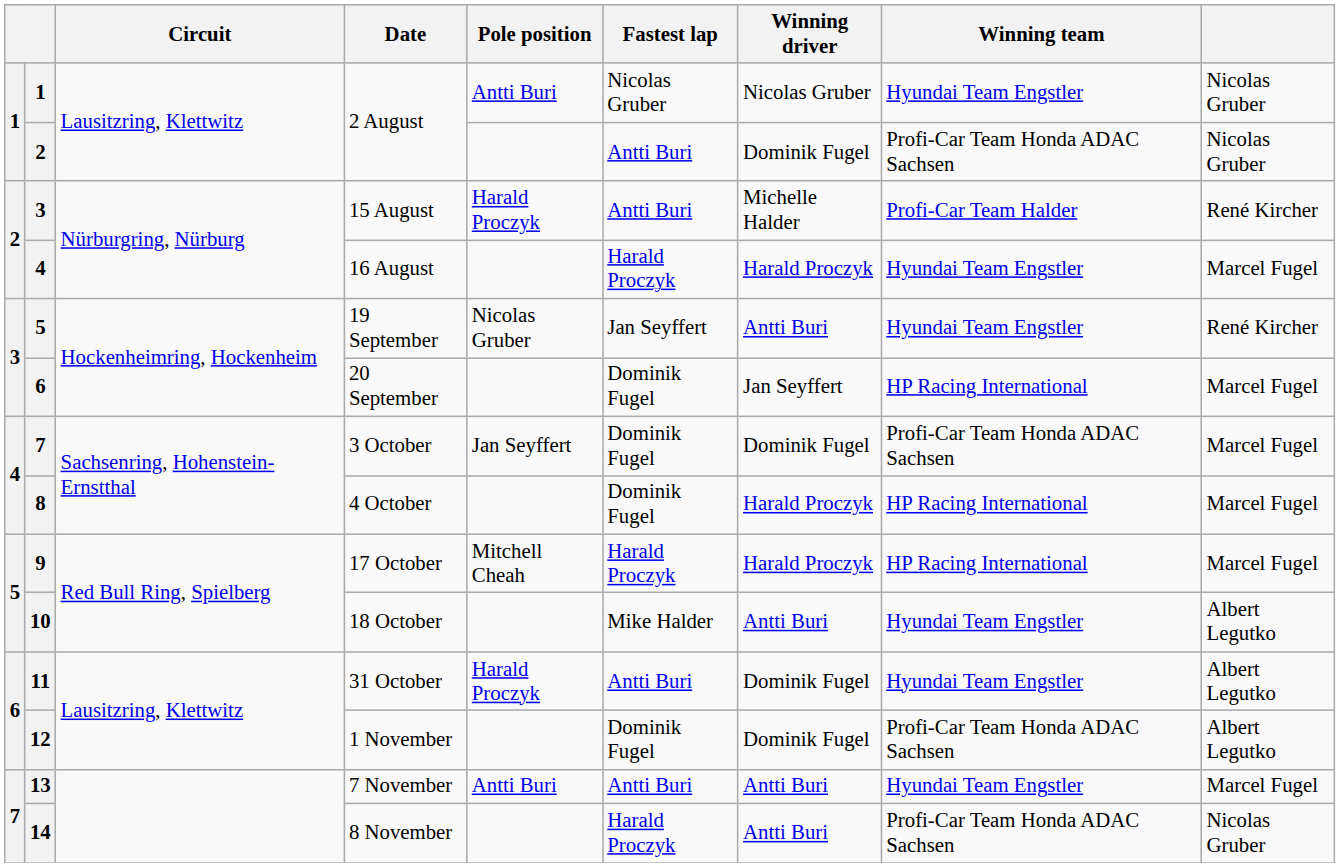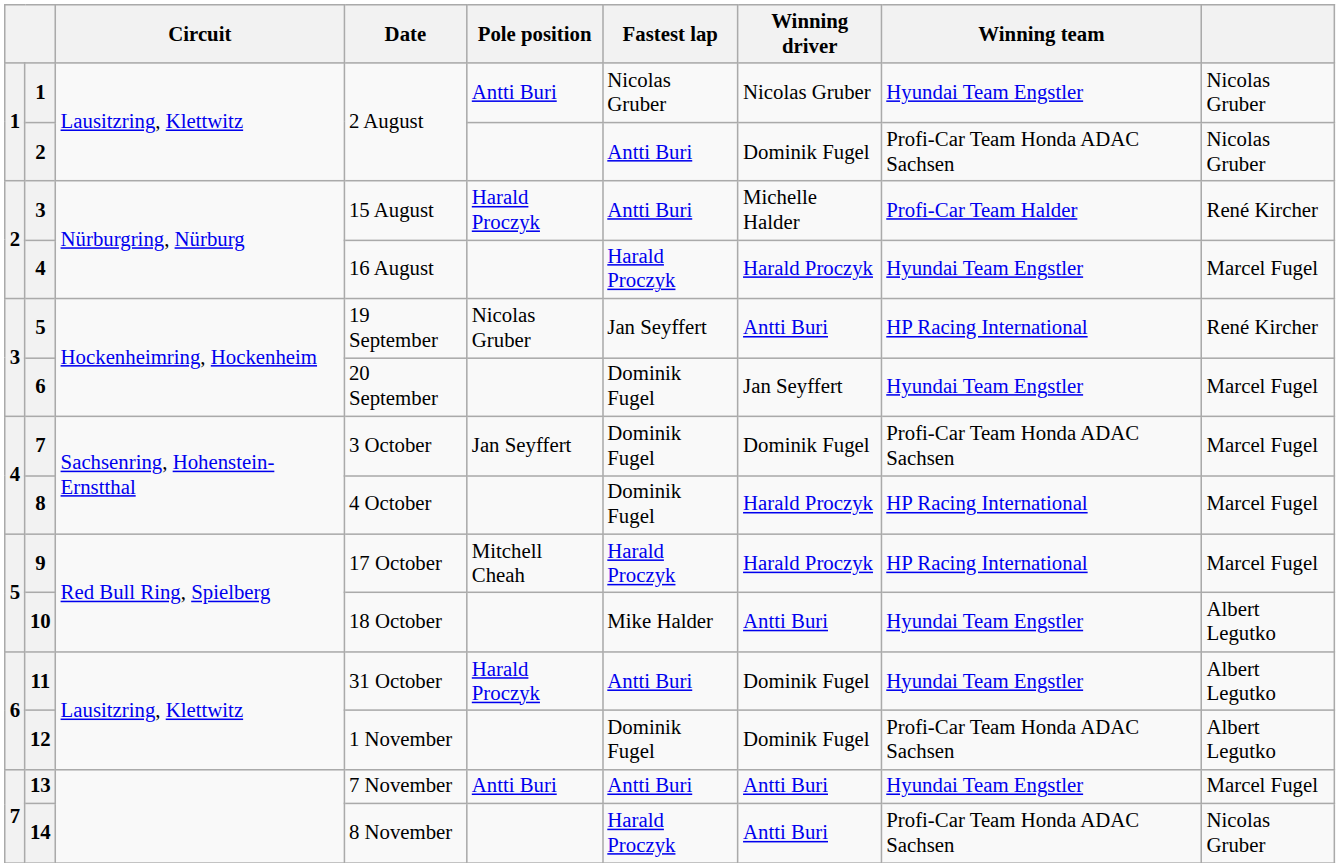 <table class="wikitable" style="font-size: 85%">
 <tr>
 <th colspan="2"></th>
 <th>Circuit</th>
 <th>Date</th>
 <th>Pole position</th>
 <th>Fastest lap</th>
 <th>Winning driver</th>
 <th>Winning team</th>
 <th></th>
 </tr>
 <tr>
 <th rowspan="2">1</th>
 <th>1</th>
 <td rowspan="2"> <a href='#'>Lausitzring</a>, <a href='#'>Klettwitz</a></td>
 <td rowspan="2">2 August</td>
 <td> <a href='#'>Antti Buri</a></td>
 <td> Nicolas Gruber</td>
 <td> Nicolas Gruber</td>
 <td> <a href='#'>Hyundai Team Engstler</a></td>
 <td> Nicolas Gruber</td>
 </tr>
 <tr>
 <th>2</th>
 <td></td>
 <td> <a href='#'>Antti Buri</a></td>
 <td> Dominik Fugel</td>
 <td> Profi-Car Team Honda ADAC Sachsen</td>
 <td> Nicolas Gruber</td>
 </tr>
 <tr>
 <th rowspan="2">2</th>
 <th>3</th>
 <td rowspan="2"> <a href='#'>Nürburgring</a>, <a href='#'>Nürburg</a></td>
 <td>15 August</td>
 <td> <a href='#'>Harald Proczyk</a></td>
 <td> <a href='#'>Antti Buri</a></td>
 <td> Michelle Halder</td>
 <td> <a href='#'>Profi-Car Team Halder</a></td>
 <td> René Kircher</td>
 </tr>
 <tr>
 <th>4</th>
 <td>16 August</td>
 <td></td>
 <td> <a href='#'>Harald Proczyk</a></td>
 <td> <a href='#'>Harald Proczyk</a></td>
 <td> <a href='#'>Hyundai Team Engstler</a></td>
 <td> Marcel Fugel</td>
 </tr>
 <tr>
 <th rowspan="2">3</th>
 <th>5</th>
 <td rowspan="2"> <a href='#'>Hockenheimring</a>, <a href='#'>Hockenheim</a></td>
 <td>19 September</td>
 <td> Nicolas Gruber</td>
 <td> Jan Seyffert</td>
 <td> <a href='#'>Antti Buri</a></td>
-<td> <a href='#'>Hyundai Team Engstler</a></td>
+<td> <a href='#'>HP Racing International</a></td>
 <td> René Kircher</td>
 </tr>
 <tr>
 <th>6</th>
 <td>20 September</td>
 <td></td>
 <td> Dominik Fugel</td>
 <td> Jan Seyffert</td>
-<td> <a href='#'>HP Racing International</a></td>
+<td> <a href='#'>Hyundai Team Engstler</a></td>
 <td> Marcel Fugel</td>
 </tr>
 <tr>
 <th rowspan="2">4</th>
 <th>7</th>
 <td rowspan="2"> <a href='#'>Sachsenring</a>, <a href='#'>Hohenstein-Ernstthal</a></td>
 <td>3 October</td>
 <td> Jan Seyffert</td>
 <td> Dominik Fugel</td>
 <td> Dominik Fugel</td>
 <td> Profi-Car Team Honda ADAC Sachsen</td>
 <td> Marcel Fugel</td>
 </tr>
 <tr>
 <th>8</th>
 <td>4 October</td>
 <td></td>
 <td> Dominik Fugel</td>
 <td> <a href='#'>Harald Proczyk</a></td>
 <td> <a href='#'>HP Racing International</a></td>
 <td> Marcel Fugel</td>
 </tr>
 <tr>
 <th rowspan="2">5</th>
 <th>9</th>
 <td rowspan="2"> <a href='#'>Red Bull Ring</a>, <a href='#'>Spielberg</a></td>
 <td>17 October</td>
 <td> Mitchell Cheah</td>
 <td> <a href='#'>Harald Proczyk</a></td>
 <td> <a href='#'>Harald Proczyk</a></td>
 <td> <a href='#'>HP Racing International</a></td>
 <td> Marcel Fugel</td>
 </tr>
 <tr>
 <th>10</th>
 <td>18 October</td>
 <td></td>
 <td> Mike Halder</td>
 <td> <a href='#'>Antti Buri</a></td>
 <td> <a href='#'>Hyundai Team Engstler</a></td>
 <td> Albert Legutko</td>
 </tr>
 <tr>
 <th rowspan=2>6</th>
 <th>11</th>
 <td rowspan="2"> <a href='#'>Lausitzring</a>, <a href='#'>Klettwitz</a></td>
 <td>31 October</td>
 <td> <a href='#'>Harald Proczyk</a></td>
 <td> <a href='#'>Antti Buri</a></td>
 <td> Dominik Fugel</td>
 <td> <a href='#'>Hyundai Team Engstler</a></td>
 <td> Albert Legutko</td>
 </tr>
 <tr>
 <th>12</th>
 <td>1 November</td>
 <td></td>
 <td> Dominik Fugel</td>
 <td> Dominik Fugel</td>
 <td> Profi-Car Team Honda ADAC Sachsen</td>
 <td> Albert Legutko</td>
 </tr>
 <tr>
 <th rowspan="2">7</th>
 <th>13</th>
 <td rowspan="2"></td>
 <td>7 November</td>
 <td> <a href='#'>Antti Buri</a></td>
 <td> <a href='#'>Antti Buri</a></td>
 <td> <a href='#'>Antti Buri</a></td>
 <td> <a href='#'>Hyundai Team Engstler</a></td>
 <td> Marcel Fugel</td>
 </tr>
 <tr>
 <th>14</th>
 <td>8 November</td>
 <td></td>
 <td> <a href='#'>Harald Proczyk</a></td>
 <td> <a href='#'>Antti Buri</a></td>
 <td> Profi-Car Team Honda ADAC Sachsen</td>
 <td> Nicolas Gruber</td>
 </tr>
 </table>
